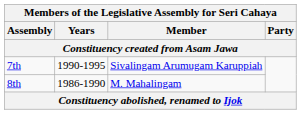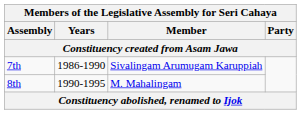 <table class=wikitable>
 <tr>
 <th colspan=4>Members of the Legislative Assembly for Seri Cahaya</th>
 </tr>
 <tr>
 <th>Assembly</th>
 <th>Years</th>
 <th>Member</th>
 <th>Party</th>
 </tr>
 <tr>
 <th colspan=4 align=center><em>Constituency created from Asam Jawa</em></th>
 </tr>
 <tr>
 <td><a href='#'>7th</a></td>
-<td>1990-1995</td>
+<td>1986-1990</td>
 <td><a href='#'>Sivalingam Arumugam Karuppiah</a></td>
 <td rowspan=2 bgcolor=></td>
 </tr>
 <tr>
 <td><a href='#'>8th</a></td>
-<td>1986-1990</td>
+<td>1990-1995</td>
 <td><a href='#'>M. Mahalingam</a></td>
 </tr>
 <tr>
 <th colspan=4 align=center><em>Constituency abolished, renamed to <a href='#'>Ijok</a></em></th>
 </tr>
 </table>
